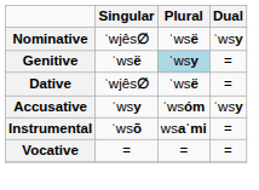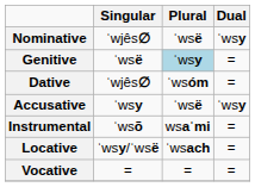 <table class="wikitable" style="text-align:center;">
 <tr>
 <td></td>
 <th>Singular</th>
 <th>Plural</th>
 <th>Dual</th>
 </tr>
 <tr>
 <th>Nominative</th>
 <td>ˈwjês<strong>∅</strong></td>
 <td>ˈws<strong>ë</strong></td>
 <td>ˈws<strong>y</strong></td>
 </tr>
 <tr>
 <th>Genitive</th>
 <td>ˈws<strong>ë</strong></td>
 <td style="background: lightblue;">ˈws<strong>y</strong></td>
 <td>= </td>
 </tr>
 <tr>
 <th>Dative</th>
 <td>ˈwjês<strong>∅</strong></td>
-<td>ˈws<strong>ë</strong></td>
+<td>ˈws<strong>óm</strong></td>
 <td>= </td>
 </tr>
 <tr>
 <th>Accusative</th>
 <td>ˈws<strong>y</strong></td>
-<td>ˈws<strong>óm</strong></td>
+<td>ˈws<strong>ë</strong></td>
 <td>ˈws<strong>y</strong></td>
 </tr>
 <tr>
 <th>Instrumental</th>
 <td>ˈws<strong>õ</strong></td>
 <td>ws<strong>aˈmi</strong></td>
+<td>= </td>
+</tr>
+<tr>
+<th>Locative</th>
+<td>ˈws<strong>y</strong>/ˈws<strong>ë</strong></td>
+<td>ˈws<strong>ach</strong></td>
 <td>= </td>
 </tr>
 <tr>
 <th>Vocative</th>
 <td>= </td>
 <td>= </td>
 <td>= </td>
 </tr>
 <tr>
 </tr>
 </table>
